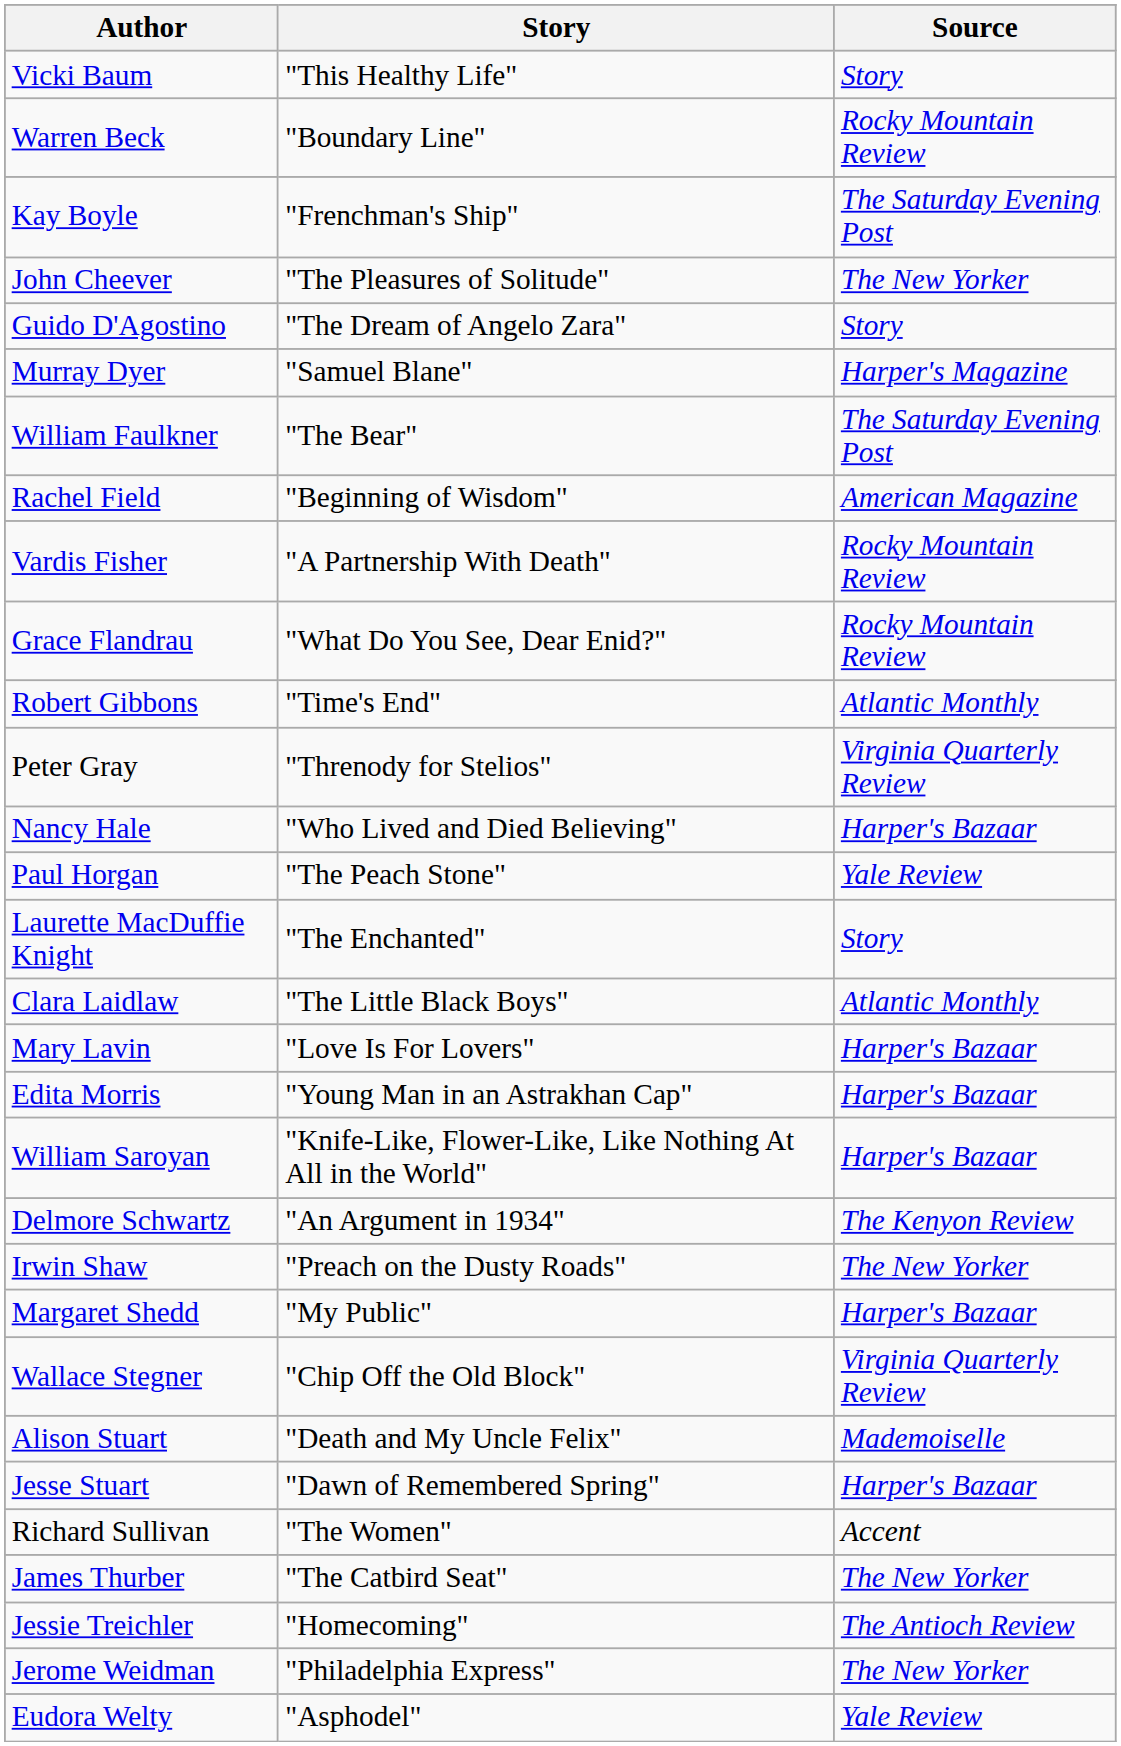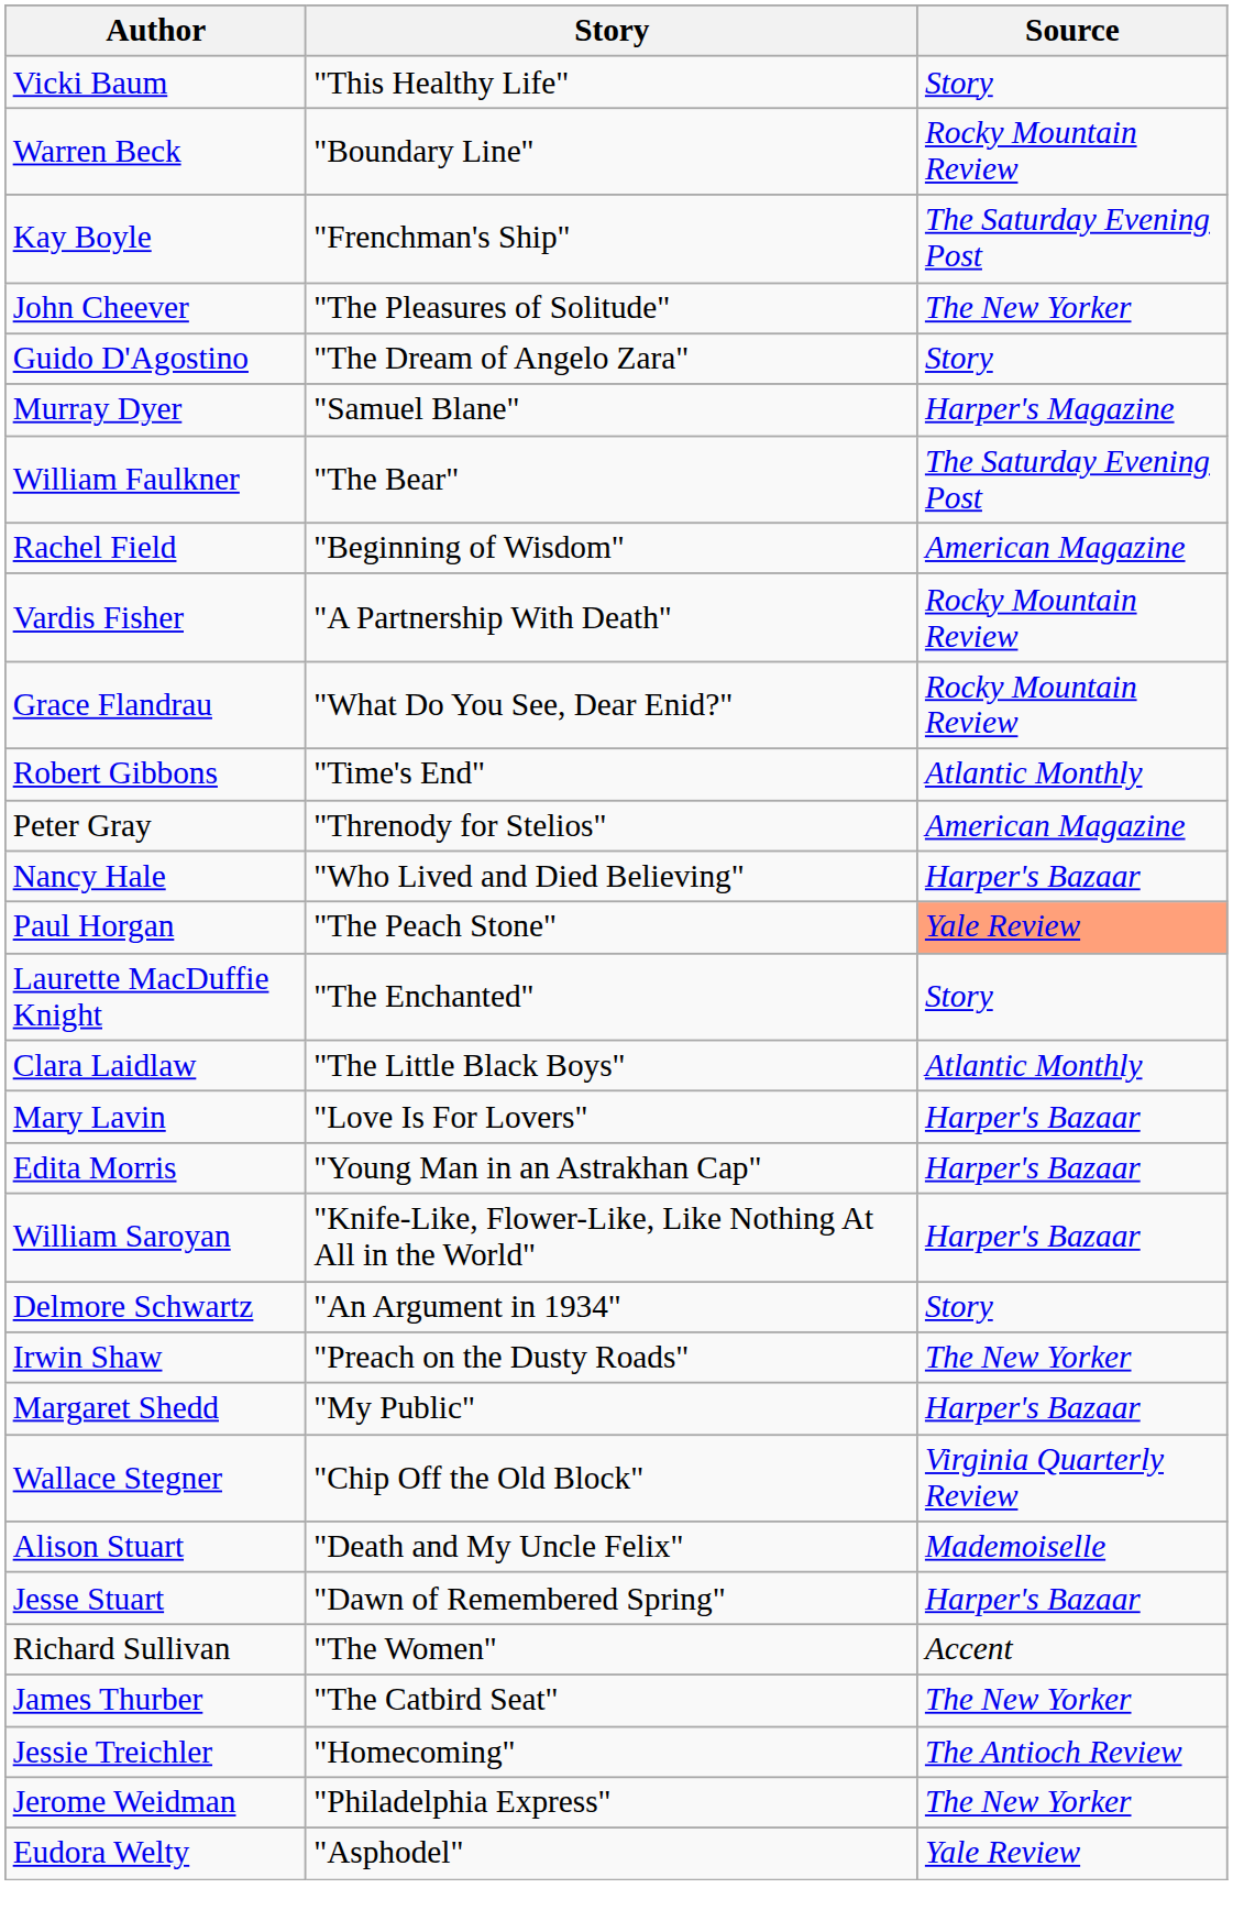 <table class="wikitable">
 <tr>
 <th>Author</th>
 <th>Story</th>
 <th>Source</th>
 </tr>
 <tr>
 <td><a href='#'>Vicki Baum</a></td>
 <td>"This Healthy Life"</td>
 <td><a href='#'><em>Story</em></a></td>
 </tr>
 <tr>
 <td><a href='#'>Warren Beck</a></td>
 <td>"Boundary Line"</td>
 <td><em><a href='#'>Rocky Mountain Review</a></em></td>
 </tr>
 <tr>
 <td><a href='#'>Kay Boyle</a></td>
 <td>"Frenchman's Ship"</td>
 <td><em><a href='#'>The Saturday Evening Post</a></em></td>
 </tr>
 <tr>
 <td><a href='#'>John Cheever</a></td>
 <td>"The Pleasures of Solitude"</td>
 <td><em><a href='#'>The New Yorker</a></em></td>
 </tr>
 <tr>
 <td><a href='#'>Guido D'Agostino</a></td>
 <td>"The Dream of Angelo Zara"</td>
 <td><a href='#'><em>Story</em></a></td>
 </tr>
 <tr>
 <td><a href='#'>Murray Dyer</a></td>
 <td>"Samuel Blane"</td>
 <td><em><a href='#'>Harper's Magazine</a></em></td>
 </tr>
 <tr>
 <td><a href='#'>William Faulkner</a></td>
 <td>"The Bear"</td>
 <td><em><a href='#'>The Saturday Evening Post</a></em></td>
 </tr>
 <tr>
 <td><a href='#'>Rachel Field</a></td>
 <td>"Beginning of Wisdom"</td>
 <td><em><a href='#'>American Magazine</a></em></td>
 </tr>
 <tr>
 <td><a href='#'>Vardis Fisher</a></td>
 <td>"A Partnership With Death"</td>
 <td><em><a href='#'>Rocky Mountain Review</a></em></td>
 </tr>
 <tr>
 <td><a href='#'>Grace Flandrau</a></td>
 <td>"What Do You See, Dear Enid?"</td>
 <td><em><a href='#'>Rocky Mountain Review</a></em></td>
 </tr>
 <tr>
 <td><a href='#'>Robert Gibbons</a></td>
 <td>"Time's End"</td>
 <td><em><a href='#'>Atlantic Monthly</a></em></td>
 </tr>
 <tr>
 <td>Peter Gray</td>
 <td>"Threnody for Stelios"</td>
-<td><em><a href='#'>Virginia Quarterly Review</a></em></td>
+<td><em><a href='#'>American Magazine</a></em></td>
 </tr>
 <tr>
 <td><a href='#'>Nancy Hale</a></td>
 <td>"Who Lived and Died Believing"</td>
 <td><em><a href='#'>Harper's Bazaar</a></em></td>
 </tr>
 <tr>
 <td><a href='#'>Paul Horgan</a></td>
 <td>"The Peach Stone"</td>
-<td><em><a href='#'>Yale Review</a></em></td>
+<td style="background: lightsalmon;"><em><a href='#'>Yale Review</a></em></td>
 </tr>
 <tr>
 <td><a href='#'>Laurette MacDuffie Knight</a></td>
 <td>"The Enchanted"</td>
 <td><a href='#'><em>Story</em></a></td>
 </tr>
 <tr>
 <td><a href='#'>Clara Laidlaw</a></td>
 <td>"The Little Black Boys"</td>
 <td><em><a href='#'>Atlantic Monthly</a></em></td>
 </tr>
 <tr>
 <td><a href='#'>Mary Lavin</a></td>
 <td>"Love Is For Lovers"</td>
 <td><em><a href='#'>Harper's Bazaar</a></em></td>
 </tr>
 <tr>
 <td><a href='#'>Edita Morris</a></td>
 <td>"Young Man in an Astrakhan Cap"</td>
 <td><em><a href='#'>Harper's Bazaar</a></em></td>
 </tr>
 <tr>
 <td><a href='#'>William Saroyan</a></td>
 <td>"Knife-Like, Flower-Like, Like Nothing At All in the World"</td>
 <td><em><a href='#'>Harper's Bazaar</a></em></td>
 </tr>
 <tr>
 <td><a href='#'>Delmore Schwartz</a></td>
 <td>"An Argument in 1934"</td>
-<td><em><a href='#'>The Kenyon Review</a></em></td>
+<td><a href='#'><em>Story</em></a></td>
 </tr>
 <tr>
 <td><a href='#'>Irwin Shaw</a></td>
 <td>"Preach on the Dusty Roads"</td>
 <td><em><a href='#'>The New Yorker</a></em></td>
 </tr>
 <tr>
 <td><a href='#'>Margaret Shedd</a></td>
 <td>"My Public"</td>
 <td><em><a href='#'>Harper's Bazaar</a></em></td>
 </tr>
 <tr>
 <td><a href='#'>Wallace Stegner</a></td>
 <td>"Chip Off the Old Block"</td>
 <td><em><a href='#'>Virginia Quarterly Review</a></em></td>
 </tr>
 <tr>
 <td><a href='#'>Alison Stuart</a></td>
 <td>"Death and My Uncle Felix"</td>
 <td><a href='#'><em>Mademoiselle</em></a></td>
 </tr>
 <tr>
 <td><a href='#'>Jesse Stuart</a></td>
 <td>"Dawn of Remembered Spring"</td>
 <td><em><a href='#'>Harper's Bazaar</a></em></td>
 </tr>
 <tr>
 <td>Richard Sullivan</td>
 <td>"The Women"</td>
 <td><em>Accent</em></td>
 </tr>
 <tr>
 <td><a href='#'>James Thurber</a></td>
 <td>"The Catbird Seat"</td>
 <td><em><a href='#'>The New Yorker</a></em></td>
 </tr>
 <tr>
 <td><a href='#'>Jessie Treichler</a></td>
 <td>"Homecoming"</td>
 <td><em><a href='#'>The Antioch Review</a></em></td>
 </tr>
 <tr>
 <td><a href='#'>Jerome Weidman</a></td>
 <td>"Philadelphia Express"</td>
 <td><em><a href='#'>The New Yorker</a></em></td>
 </tr>
 <tr>
 <td><a href='#'>Eudora Welty</a></td>
 <td>"Asphodel"</td>
 <td><em><a href='#'>Yale Review</a></em></td>
 </tr>
 </table>
